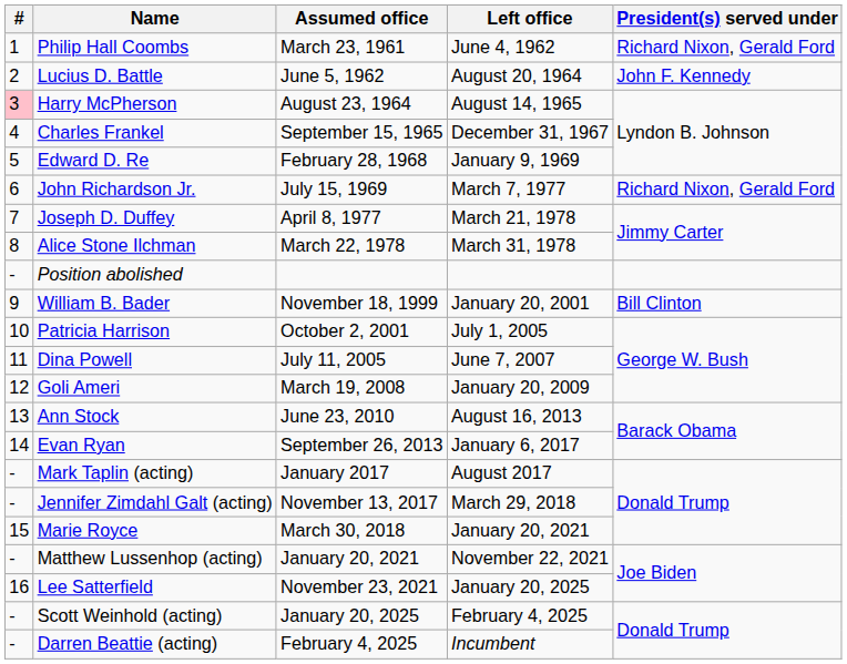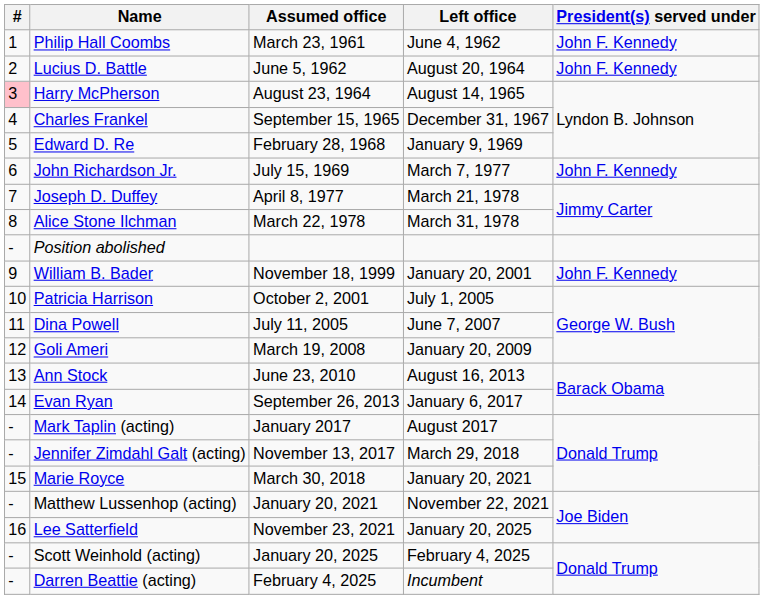 <table class="wikitable">
 <tr>
 <th>#</th>
 <th>Name</th>
 <th>Assumed office</th>
 <th>Left office</th>
 <th><a href='#'>President(s)</a> served under</th>
 </tr>
 <tr>
 <td>1</td>
 <td><a href='#'>Philip Hall Coombs</a></td>
 <td>March 23, 1961</td>
 <td>June 4, 1962</td>
-<td><a href='#'>Richard Nixon</a>, <a href='#'>Gerald Ford</a></td>
+<td><a href='#'>John F. Kennedy</a></td>
 </tr>
 <tr>
 <td>2</td>
 <td><a href='#'>Lucius D. Battle</a></td>
 <td>June 5, 1962</td>
 <td>August 20, 1964</td>
 <td><a href='#'>John F. Kennedy</a></td>
 </tr>
 <tr>
 <td style="background: pink;">3</td>
 <td><a href='#'>Harry McPherson</a></td>
 <td>August 23, 1964</td>
 <td>August 14, 1965</td>
 <td rowspan="3">Lyndon B. Johnson</td>
 </tr>
 <tr>
 <td>4</td>
 <td><a href='#'>Charles Frankel</a></td>
 <td>September 15, 1965</td>
 <td>December 31, 1967</td>
 </tr>
 <tr>
 <td>5</td>
 <td><a href='#'>Edward D. Re</a></td>
 <td>February 28, 1968</td>
 <td>January 9, 1969</td>
 </tr>
 <tr>
 <td>6</td>
 <td><a href='#'>John Richardson Jr.</a></td>
 <td>July 15, 1969</td>
 <td>March 7, 1977</td>
-<td><a href='#'>Richard Nixon</a>, <a href='#'>Gerald Ford</a></td>
+<td><a href='#'>John F. Kennedy</a></td>
 </tr>
 <tr>
 <td>7</td>
 <td><a href='#'>Joseph D. Duffey</a></td>
 <td>April 8, 1977</td>
 <td>March 21, 1978</td>
 <td rowspan="2"><a href='#'>Jimmy Carter</a></td>
 </tr>
 <tr>
 <td>8</td>
 <td><a href='#'>Alice Stone Ilchman</a></td>
 <td>March 22, 1978</td>
 <td>March 31, 1978</td>
 </tr>
 <tr>
 <td>-</td>
 <td><em>Position abolished</em></td>
 <td></td>
 <td></td>
 <td></td>
 </tr>
 <tr>
 <td>9</td>
 <td><a href='#'>William B. Bader</a></td>
 <td>November 18, 1999</td>
 <td>January 20, 2001</td>
-<td><a href='#'>Bill Clinton</a></td>
+<td><a href='#'>John F. Kennedy</a></td>
 </tr>
 <tr>
 <td>10</td>
 <td><a href='#'>Patricia Harrison</a></td>
 <td>October 2, 2001</td>
 <td>July 1, 2005</td>
 <td rowspan="3"><a href='#'>George W. Bush</a></td>
 </tr>
 <tr>
 <td>11</td>
 <td><a href='#'>Dina Powell</a></td>
 <td>July 11, 2005</td>
 <td>June 7, 2007</td>
 </tr>
 <tr>
 <td>12</td>
 <td><a href='#'>Goli Ameri</a></td>
 <td>March 19, 2008</td>
 <td>January 20, 2009</td>
 </tr>
 <tr>
 <td>13</td>
 <td><a href='#'>Ann Stock</a></td>
 <td>June 23, 2010</td>
 <td>August 16, 2013</td>
 <td rowspan="2"><a href='#'>Barack Obama</a></td>
 </tr>
 <tr>
 <td>14</td>
 <td><a href='#'>Evan Ryan</a></td>
 <td>September 26, 2013</td>
 <td>January 6, 2017</td>
 </tr>
 <tr>
 <td>-</td>
 <td><a href='#'>Mark Taplin</a> (acting)</td>
 <td>January 2017</td>
 <td>August 2017</td>
 <td rowspan="3"><a href='#'>Donald Trump</a></td>
 </tr>
 <tr>
 <td>-</td>
 <td><a href='#'>Jennifer Zimdahl Galt</a> (acting)</td>
 <td>November 13, 2017</td>
 <td>March 29, 2018</td>
 </tr>
 <tr>
 <td>15</td>
 <td><a href='#'>Marie Royce</a></td>
 <td>March 30, 2018</td>
 <td>January 20, 2021</td>
 </tr>
 <tr>
 <td>-</td>
 <td>Matthew Lussenhop (acting)</td>
 <td>January 20, 2021</td>
 <td>November 22, 2021</td>
 <td rowspan="2"><a href='#'>Joe Biden</a></td>
 </tr>
 <tr>
 <td>16</td>
 <td><a href='#'>Lee Satterfield</a></td>
 <td>November 23, 2021</td>
 <td>January 20, 2025</td>
 </tr>
 <tr>
 <td>-</td>
 <td>Scott Weinhold (acting)</td>
 <td>January 20, 2025</td>
 <td>February 4, 2025</td>
 <td rowspan="2"><a href='#'>Donald Trump</a></td>
 </tr>
 <tr>
 <td>-</td>
 <td><a href='#'>Darren Beattie</a> (acting)</td>
 <td>February 4, 2025</td>
 <td><em>Incumbent</em></td>
 </tr>
 </table>
